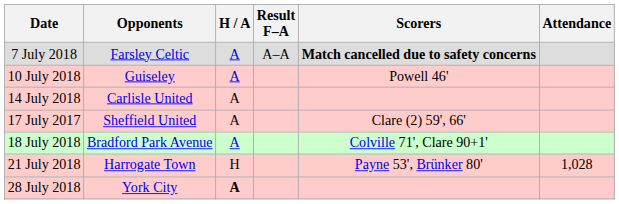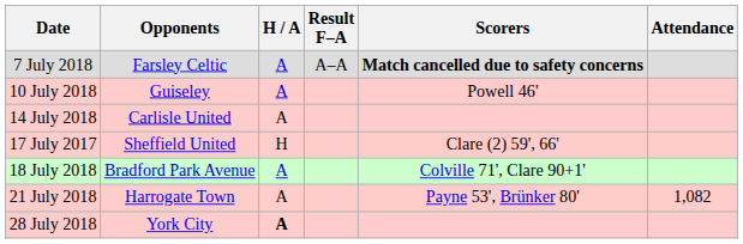 <table class="wikitable" style="text-align:center">
 <tr>
 <th>Date</th>
 <th>Opponents</th>
 <th>H / A</th>
 <th>Result<br>F–A</th>
 <th>Scorers</th>
 <th>Attendance</th>
 </tr>
 <tr style="background:#ddd;">
 <td>7 July 2018</td>
 <td><a href='#'>Farsley Celtic</a></td>
 <td><a href='#'>A</a></td>
 <td>A–A</td>
 <td><strong>Match cancelled due to safety concerns</strong></td>
 <td></td>
 </tr>
 <tr style="background:#fcc;">
 <td>10 July 2018</td>
 <td><a href='#'>Guiseley</a></td>
 <td><a href='#'>A</a></td>
 <td></td>
 <td>Powell 46'</td>
 <td></td>
 </tr>
 <tr style="background:#fcc;">
 <td>14 July 2018</td>
 <td><a href='#'>Carlisle United</a></td>
 <td>A</td>
 <td></td>
 <td></td>
 <td></td>
 </tr>
 <tr style="background:#fcc;">
 <td>17 July 2017</td>
 <td><a href='#'>Sheffield United</a></td>
-<td>A</td>
+<td>H</td>
 <td></td>
 <td>Clare (2) 59', 66'</td>
 <td></td>
 </tr>
 <tr style="background:#cfc;">
 <td>18 July 2018</td>
 <td><a href='#'>Bradford Park Avenue</a></td>
 <td><a href='#'>A</a></td>
 <td></td>
 <td><a href='#'>Colville</a> 71', Clare 90+1'</td>
 <td></td>
 </tr>
 <tr style="background:#fcc;">
 <td>21 July 2018</td>
 <td><a href='#'>Harrogate Town</a></td>
-<td>H</td>
+<td>A</td>
 <td></td>
 <td><a href='#'>Payne</a> 53', <a href='#'>Brünker</a> 80'</td>
-<td>1,028</td>
+<td>1,082</td>
 </tr>
 <tr style="background:#fcc;">
 <td>28 July 2018</td>
 <td><a href='#'>York City</a></td>
 <td><strong>A</strong></td>
 <td></td>
 <td></td>
 <td></td>
 </tr>
 </table>
